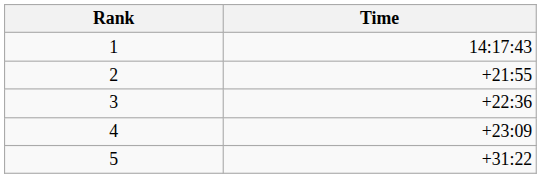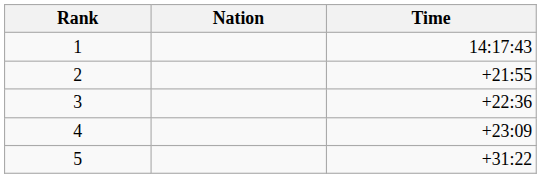 <table class="wikitable" style="width:30em;margin-bottom:0;">
 <tr>
 <th>Rank</th>
+<th>Nation</th>
 <th>Time</th>
 </tr>
 <tr>
 <td style="text-align:center;">1</td>
+<td></td>
 <td align="right">14:17:43</td>
 </tr>
 <tr>
 <td style="text-align:center;">2</td>
+<td></td>
 <td align="right">+21:55</td>
 </tr>
 <tr>
 <td style="text-align:center;">3</td>
+<td></td>
 <td align="right">+22:36</td>
 </tr>
 <tr>
 <td style="text-align:center;">4</td>
+<td></td>
 <td align="right">+23:09</td>
 </tr>
 <tr>
 <td style="text-align:center;">5</td>
+<td></td>
 <td align="right">+31:22</td>
 </tr>
 </table>
